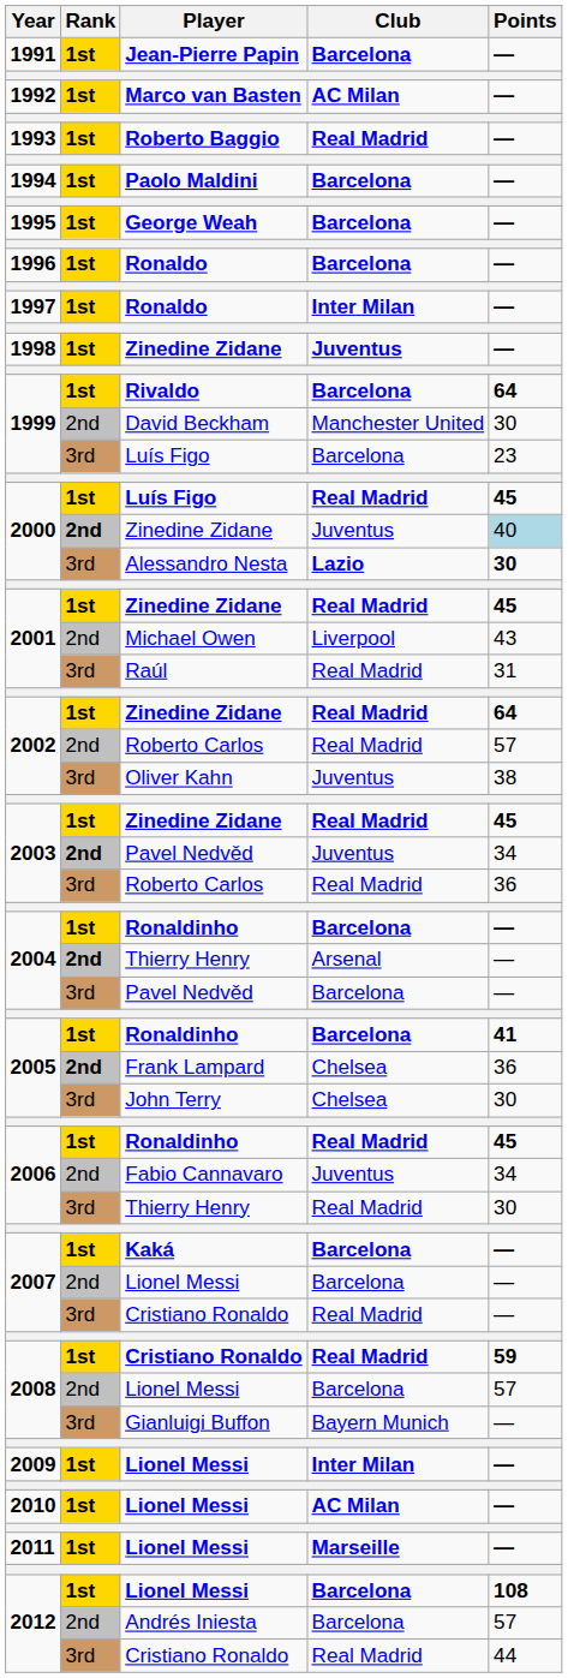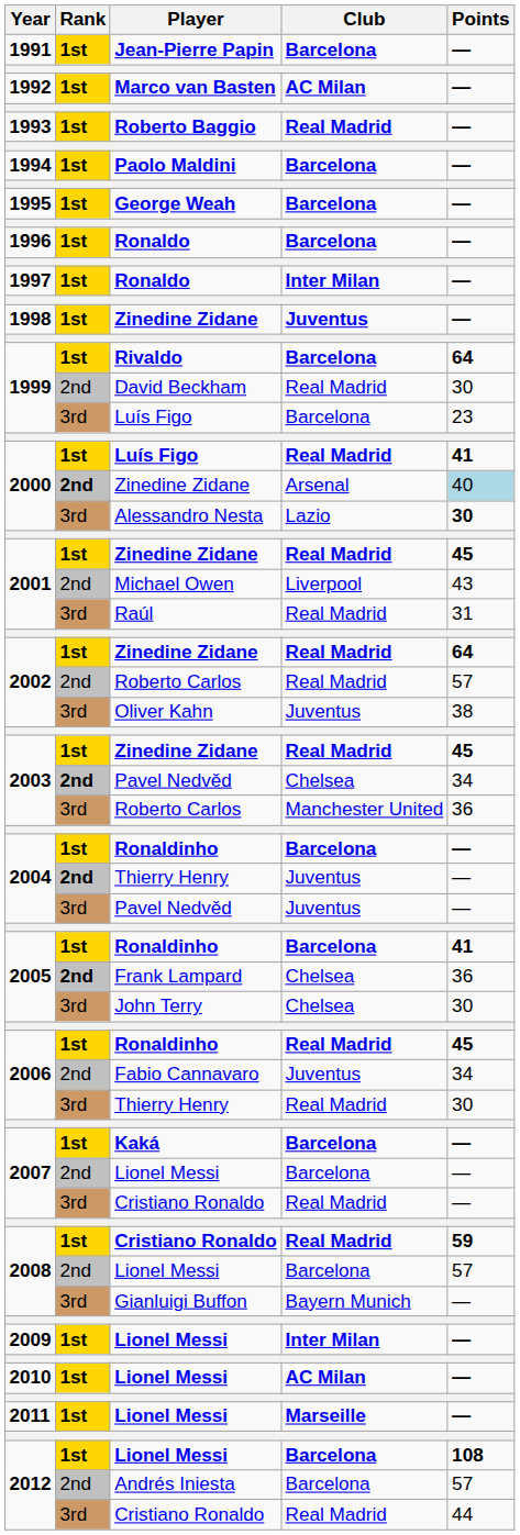 <table class="wikitable">
 <tr>
 <th>Year</th>
 <th>Rank</th>
 <th>Player</th>
 <th>Club</th>
 <th>Points</th>
 </tr>
 <tr>
 <td><strong>1991</strong></td>
 <td scope="col" style="background-color:gold"><strong>1st</strong></td>
 <td><strong> <a href='#'>Jean-Pierre Papin</a></strong></td>
 <td><strong> <a href='#'>Barcelona</a></strong></td>
 <td><strong>—</strong></td>
 </tr>
 <tr>
 <th colspan="5"></th>
 </tr>
 <tr>
 <td><strong>1992</strong></td>
 <td scope="col" style="background-color:gold"><strong>1st</strong></td>
 <td><strong> <a href='#'>Marco van Basten</a></strong></td>
 <td><strong> <a href='#'>AC Milan</a></strong></td>
 <td><strong>—</strong></td>
 </tr>
 <tr>
 <th colspan="5"></th>
 </tr>
 <tr>
 <td><strong>1993</strong></td>
 <td scope="col" style="background-color:gold"><strong>1st</strong></td>
 <td><strong> <a href='#'>Roberto Baggio</a></strong></td>
 <td><strong> <a href='#'>Real Madrid</a></strong></td>
 <td><strong>—</strong></td>
 </tr>
 <tr>
 <th colspan="5"></th>
 </tr>
 <tr>
 <td><strong>1994</strong></td>
 <td scope="col" style="background-color:gold"><strong>1st</strong></td>
 <td><strong> <a href='#'>Paolo Maldini</a></strong></td>
 <td><strong> <a href='#'>Barcelona</a></strong></td>
 <td><strong>—</strong></td>
 </tr>
 <tr>
 <th colspan="5"></th>
 </tr>
 <tr>
 <td><strong>1995</strong></td>
 <td scope="col" style="background-color:gold"><strong>1st</strong></td>
 <td><strong> <a href='#'>George Weah</a></strong></td>
 <td><strong> <a href='#'>Barcelona</a></strong></td>
 <td><strong>—</strong></td>
 </tr>
 <tr>
 <th colspan="5"></th>
 </tr>
 <tr>
 <td><strong>1996</strong></td>
 <td scope="col" style="background-color:gold"><strong>1st</strong></td>
 <td><strong> <a href='#'>Ronaldo</a></strong></td>
 <td><strong> <a href='#'>Barcelona</a></strong></td>
 <td><strong>—</strong></td>
 </tr>
 <tr>
 <th colspan="5"></th>
 </tr>
 <tr>
 <td><strong>1997</strong></td>
 <td scope="col" style="background-color:gold"><strong>1st</strong></td>
 <td><strong> <a href='#'>Ronaldo</a></strong></td>
 <td><strong> <a href='#'>Inter Milan</a></strong></td>
 <td><strong>—</strong></td>
 </tr>
 <tr>
 <th colspan="5"></th>
 </tr>
 <tr>
 <td><strong>1998</strong></td>
 <td scope="col" style="background-color:gold"><strong>1st</strong></td>
 <td><strong> <a href='#'>Zinedine Zidane</a></strong></td>
 <td><strong> <a href='#'>Juventus</a></strong></td>
 <td><strong>—</strong></td>
 </tr>
 <tr>
 <th colspan="5"></th>
 </tr>
 <tr>
 <td rowspan="3"><strong>1999</strong></td>
 <td scope="col" style="background-color:gold"><strong>1st</strong></td>
 <td><strong> <a href='#'>Rivaldo</a></strong></td>
 <td><strong> <a href='#'>Barcelona</a></strong></td>
 <td><strong>64</strong></td>
 </tr>
 <tr>
 <td scope="col" style="background-color:silver">2nd</td>
 <td> <a href='#'>David Beckham</a></td>
-<td> <a href='#'>Manchester United</a></td>
+<td> <a href='#'>Real Madrid</a></td>
 <td>30</td>
 </tr>
 <tr>
 <td scope="col" style="background-color:#cc9966">3rd</td>
 <td> <a href='#'>Luís Figo</a></td>
 <td> <a href='#'>Barcelona</a></td>
 <td>23</td>
 </tr>
 <tr>
 <th colspan="5"></th>
 </tr>
 <tr>
 <td rowspan="3"><strong>2000</strong></td>
 <td scope="col" style="background-color:gold"><strong>1st</strong></td>
 <td><strong> <a href='#'>Luís Figo</a></strong></td>
 <td><strong> <a href='#'>Real Madrid</a></strong></td>
-<td><strong>45</strong></td>
+<td><strong>41</strong></td>
 </tr>
 <tr>
 <td scope="col" style="background-color:silver"><strong>2nd</strong></td>
 <td> <a href='#'>Zinedine Zidane</a></td>
-<td> <a href='#'>Juventus</a></td>
+<td> <a href='#'>Arsenal</a></td>
 <td style="background: lightblue;">40</td>
 </tr>
 <tr>
 <td scope="col" style="background-color:#cc9966">3rd</td>
 <td> <a href='#'>Alessandro Nesta</a></td>
-<td><strong> <a href='#'>Lazio</a></strong></td>
+<td> <a href='#'>Lazio</a></td>
 <td><strong>30</strong></td>
 </tr>
 <tr>
 <th colspan="5"></th>
 </tr>
 <tr>
 <td rowspan="3"><strong>2001</strong></td>
 <td scope="col" style="background-color:gold"><strong>1st</strong></td>
 <td><strong> <a href='#'>Zinedine Zidane</a></strong></td>
 <td><strong> <a href='#'>Real Madrid</a></strong></td>
 <td><strong>45</strong></td>
 </tr>
 <tr>
 <td scope="col" style="background-color:silver">2nd</td>
 <td> <a href='#'>Michael Owen</a></td>
 <td> <a href='#'>Liverpool</a></td>
 <td>43</td>
 </tr>
 <tr>
 <td scope="col" style="background-color:#cc9966">3rd</td>
 <td> <a href='#'>Raúl</a></td>
 <td> <a href='#'>Real Madrid</a></td>
 <td>31</td>
 </tr>
 <tr>
 <th colspan="5"></th>
 </tr>
 <tr>
 <td rowspan="3"><strong>2002</strong></td>
 <td scope="col" style="background-color:gold"><strong>1st</strong></td>
 <td><strong> <a href='#'>Zinedine Zidane</a></strong></td>
 <td><strong> <a href='#'>Real Madrid</a></strong></td>
 <td><strong>64</strong></td>
 </tr>
 <tr>
 <td scope="col" style="background-color:silver">2nd</td>
 <td> <a href='#'>Roberto Carlos</a></td>
 <td> <a href='#'>Real Madrid</a></td>
 <td>57</td>
 </tr>
 <tr>
 <td scope="col" style="background-color:#cc9966">3rd</td>
 <td> <a href='#'>Oliver Kahn</a></td>
 <td> <a href='#'>Juventus</a></td>
 <td>38</td>
 </tr>
 <tr>
 <th colspan="5"></th>
 </tr>
 <tr>
 <td rowspan="3"><strong>2003</strong></td>
 <td scope="col" style="background-color:gold"><strong>1st</strong></td>
 <td><strong> <a href='#'>Zinedine Zidane</a></strong></td>
 <td><strong> <a href='#'>Real Madrid</a></strong></td>
 <td><strong>45</strong></td>
 </tr>
 <tr>
 <td scope="col" style="background-color:silver"><strong>2nd</strong></td>
 <td> <a href='#'>Pavel Nedvěd</a></td>
-<td> <a href='#'>Juventus</a></td>
+<td> <a href='#'>Chelsea</a></td>
 <td>34</td>
 </tr>
 <tr>
 <td scope="col" style="background-color:#cc9966">3rd</td>
 <td> <a href='#'>Roberto Carlos</a></td>
-<td> <a href='#'>Real Madrid</a></td>
+<td> <a href='#'>Manchester United</a></td>
 <td>36</td>
 </tr>
 <tr>
 <th colspan="5"></th>
 </tr>
 <tr>
 <td rowspan="3"><strong>2004</strong></td>
 <td scope="col" style="background-color:gold"><strong>1st</strong></td>
 <td><strong> <a href='#'>Ronaldinho</a></strong></td>
 <td><strong> <a href='#'>Barcelona</a></strong></td>
 <td><strong>—</strong></td>
 </tr>
 <tr>
 <td scope="col" style="background-color:silver"><strong>2nd</strong></td>
 <td> <a href='#'>Thierry Henry</a></td>
-<td> <a href='#'>Arsenal</a></td>
+<td> <a href='#'>Juventus</a></td>
 <td>—</td>
 </tr>
 <tr>
 <td scope="col" style="background-color:#cc9966">3rd</td>
 <td> <a href='#'>Pavel Nedvěd</a></td>
-<td> <a href='#'>Barcelona</a></td>
+<td> <a href='#'>Juventus</a></td>
 <td>—</td>
 </tr>
 <tr>
 <th colspan="5"></th>
 </tr>
 <tr>
 <td rowspan="3"><strong>2005</strong></td>
 <td scope="col" style="background-color:gold"><strong>1st</strong></td>
 <td><strong> <a href='#'>Ronaldinho</a></strong></td>
 <td><strong> <a href='#'>Barcelona</a></strong></td>
 <td><strong>41</strong></td>
 </tr>
 <tr>
 <td scope="col" style="background-color:silver"><strong>2nd</strong></td>
 <td> <a href='#'>Frank Lampard</a></td>
 <td> <a href='#'>Chelsea</a></td>
 <td>36</td>
 </tr>
 <tr>
 <td scope="col" style="background-color:#cc9966">3rd</td>
 <td> <a href='#'>John Terry</a></td>
 <td> <a href='#'>Chelsea</a></td>
 <td>30</td>
 </tr>
 <tr>
 <th colspan="5"></th>
 </tr>
 <tr>
 <td rowspan="3"><strong>2006</strong></td>
 <td scope="col" style="background-color:gold"><strong>1st</strong></td>
 <td><strong> <a href='#'>Ronaldinho</a></strong></td>
 <td><strong> <a href='#'>Real Madrid</a></strong></td>
 <td><strong>45</strong></td>
 </tr>
 <tr>
 <td scope="col" style="background-color:silver">2nd</td>
 <td> <a href='#'>Fabio Cannavaro</a></td>
 <td> <a href='#'>Juventus</a></td>
 <td>34</td>
 </tr>
 <tr>
 <td scope="col" style="background-color:#cc9966">3rd</td>
 <td> <a href='#'>Thierry Henry</a></td>
 <td> <a href='#'>Real Madrid</a></td>
 <td>30</td>
 </tr>
 <tr>
 <th colspan="5"></th>
 </tr>
 <tr>
 <td rowspan="3"><strong>2007</strong></td>
 <td scope="col" style="background-color:gold"><strong>1st</strong></td>
 <td><strong> <a href='#'>Kaká</a></strong></td>
 <td><strong> <a href='#'>Barcelona</a></strong></td>
 <td><strong>—</strong></td>
 </tr>
 <tr>
 <td scope="col" style="background-color:silver">2nd</td>
 <td> <a href='#'>Lionel Messi</a></td>
 <td> <a href='#'>Barcelona</a></td>
 <td>—</td>
 </tr>
 <tr>
 <td scope="col" style="background-color:#cc9966">3rd</td>
 <td> <a href='#'>Cristiano Ronaldo</a></td>
 <td> <a href='#'>Real Madrid</a></td>
 <td>—</td>
 </tr>
 <tr>
 <th colspan="5"></th>
 </tr>
 <tr>
 <td rowspan="3"><strong>2008</strong></td>
 <td scope="col" style="background-color:gold"><strong>1st</strong></td>
 <td><strong> <a href='#'>Cristiano Ronaldo</a></strong></td>
 <td><strong> <a href='#'>Real Madrid</a></strong></td>
 <td><strong>59</strong></td>
 </tr>
 <tr>
 <td scope="col" style="background-color:silver">2nd</td>
 <td> <a href='#'>Lionel Messi</a></td>
 <td> <a href='#'>Barcelona</a></td>
 <td>57</td>
 </tr>
 <tr>
 <td scope="col" style="background-color:#cc9966">3rd</td>
 <td> <a href='#'>Gianluigi Buffon</a></td>
 <td> <a href='#'>Bayern Munich</a></td>
 <td>—</td>
 </tr>
 <tr>
 <th colspan="5"></th>
 </tr>
 <tr>
 <td><strong>2009</strong></td>
 <td scope="col" style="background-color:gold"><strong>1st</strong></td>
 <td><strong> <a href='#'>Lionel Messi</a></strong></td>
 <td><strong> <a href='#'>Inter Milan</a></strong></td>
 <td><strong>—</strong></td>
 </tr>
 <tr>
 <th colspan="5"></th>
 </tr>
 <tr>
 <td><strong>2010</strong></td>
 <td scope="col" style="background-color:gold"><strong>1st</strong></td>
 <td><strong> <a href='#'>Lionel Messi</a></strong></td>
 <td><strong> <a href='#'>AC Milan</a></strong></td>
 <td><strong>—</strong></td>
 </tr>
 <tr>
 <th colspan="5"></th>
 </tr>
 <tr>
 <td><strong>2011</strong></td>
 <td scope="col" style="background-color:gold"><strong>1st</strong></td>
 <td><strong> <a href='#'>Lionel Messi</a></strong></td>
 <td><strong> <a href='#'>Marseille</a></strong></td>
 <td><strong>—</strong></td>
 </tr>
 <tr>
 <th colspan="5"></th>
 </tr>
 <tr>
 <td rowspan="3"><strong>2012</strong></td>
 <td scope="col" style="background-color:gold"><strong>1st</strong></td>
 <td><strong> <a href='#'>Lionel Messi</a></strong></td>
 <td><strong> <a href='#'>Barcelona</a></strong></td>
 <td><strong>108</strong></td>
 </tr>
 <tr>
 <td scope="col" style="background-color:silver">2nd</td>
 <td> <a href='#'>Andrés Iniesta</a></td>
 <td> <a href='#'>Barcelona</a></td>
 <td>57</td>
 </tr>
 <tr>
 <td scope="col" style="background-color:#cc9966">3rd</td>
 <td> <a href='#'>Cristiano Ronaldo</a></td>
 <td> <a href='#'>Real Madrid</a></td>
 <td>44</td>
 </tr>
 </table>
